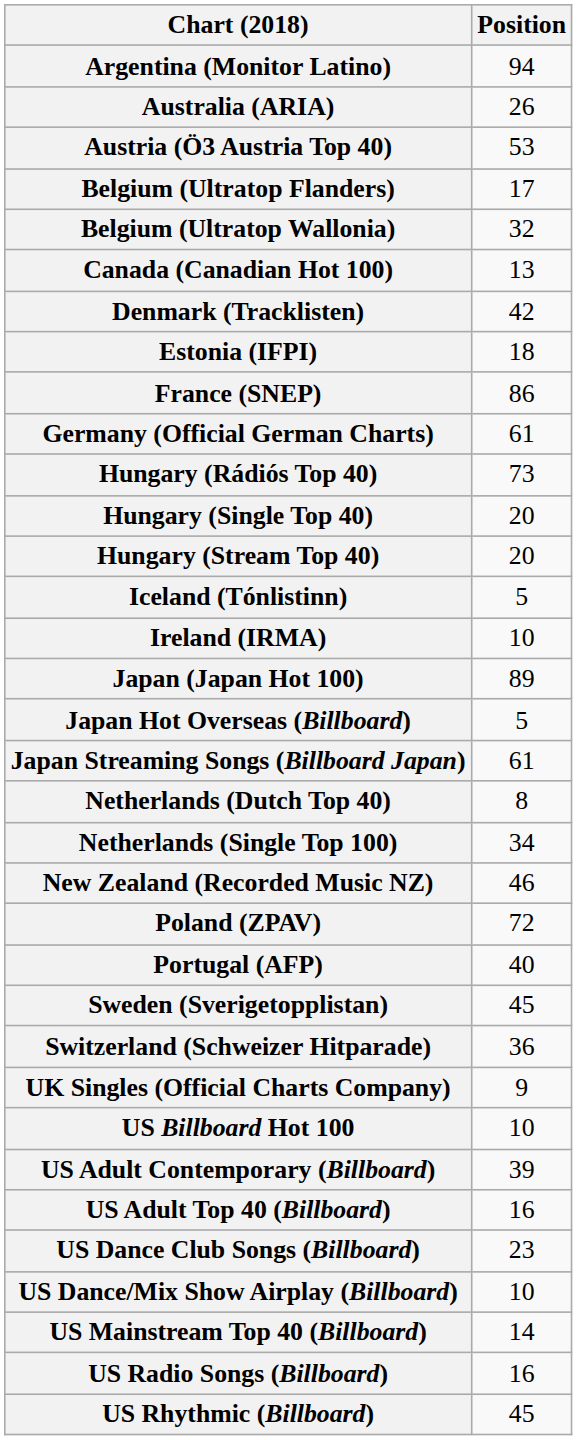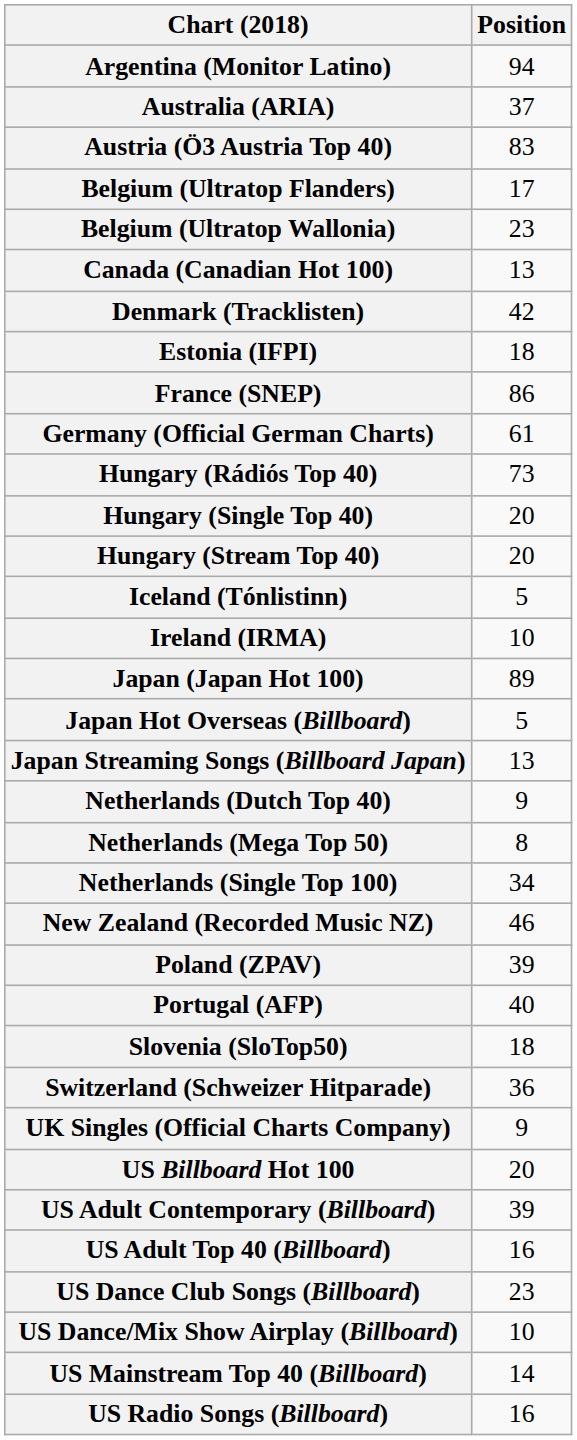 <table class="wikitable sortable plainrowheaders" style="text-align:center">
 <tr>
 <th scope="col">Chart (2018)</th>
 <th scope="col">Position</th>
 </tr>
 <tr>
 <th scope="row">Argentina (Monitor Latino)</th>
 <td>94</td>
 </tr>
 <tr>
 <th scope="row">Australia (ARIA)</th>
-<td>26</td>
+<td>37</td>
 </tr>
 <tr>
 <th scope="row">Austria (Ö3 Austria Top 40)</th>
-<td>53</td>
+<td>83</td>
 </tr>
 <tr>
 <th scope="row">Belgium (Ultratop Flanders)</th>
 <td>17</td>
 </tr>
 <tr>
 <th scope="row">Belgium (Ultratop Wallonia)</th>
-<td>32</td>
+<td>23</td>
 </tr>
 <tr>
 <th scope="row">Canada (Canadian Hot 100)</th>
 <td>13</td>
 </tr>
 <tr>
 <th scope="row">Denmark (Tracklisten)</th>
 <td>42</td>
 </tr>
 <tr>
 <th scope="row">Estonia (IFPI)</th>
 <td>18</td>
 </tr>
 <tr>
 <th scope="row">France (SNEP)</th>
 <td>86</td>
 </tr>
 <tr>
 <th scope="row">Germany (Official German Charts)</th>
 <td>61</td>
 </tr>
 <tr>
 <th scope="row">Hungary (Rádiós Top 40)</th>
 <td>73</td>
 </tr>
 <tr>
 <th scope="row">Hungary (Single Top 40)</th>
 <td>20</td>
 </tr>
 <tr>
 <th scope="row">Hungary (Stream Top 40)</th>
 <td>20</td>
 </tr>
 <tr>
 <th scope="row">Iceland (Tónlistinn)</th>
 <td>5</td>
 </tr>
 <tr>
 <th scope="row">Ireland (IRMA)</th>
 <td>10</td>
 </tr>
 <tr>
 <th scope="row">Japan (Japan Hot 100)</th>
 <td>89</td>
 </tr>
 <tr>
 <th scope="row">Japan Hot Overseas (<em>Billboard</em>)</th>
 <td>5</td>
 </tr>
 <tr>
 <th scope="row">Japan Streaming Songs (<em>Billboard Japan</em>)</th>
-<td>61</td>
+<td>13</td>
 </tr>
 <tr>
 <th scope="row">Netherlands (Dutch Top 40)</th>
+<td>9</td>
+</tr>
+<tr>
+<th scope="row">Netherlands (Mega Top 50)</th>
 <td>8</td>
 </tr>
 <tr>
 <th scope="row">Netherlands (Single Top 100)</th>
 <td>34</td>
 </tr>
 <tr>
 <th scope="row">New Zealand (Recorded Music NZ)</th>
 <td>46</td>
 </tr>
 <tr>
 <th scope="row">Poland (ZPAV)</th>
-<td>72</td>
+<td>39</td>
 </tr>
 <tr>
 <th scope="row">Portugal (AFP)</th>
 <td>40</td>
 </tr>
 <tr>
-<th scope="row">Sweden (Sverigetopplistan)</th>
-<td>45</td>
+<th scope="row">Slovenia (SloTop50)</th>
+<td>18</td>
 </tr>
 <tr>
 <th scope="row">Switzerland (Schweizer Hitparade)</th>
 <td>36</td>
 </tr>
 <tr>
 <th scope="row">UK Singles (Official Charts Company)</th>
 <td>9</td>
 </tr>
 <tr>
 <th scope="row">US <em>Billboard</em> Hot 100</th>
-<td>10</td>
+<td>20</td>
 </tr>
 <tr>
 <th scope="row">US Adult Contemporary (<em>Billboard</em>)</th>
 <td>39</td>
 </tr>
 <tr>
 <th scope="row">US Adult Top 40 (<em>Billboard</em>)</th>
 <td>16</td>
 </tr>
 <tr>
 <th scope="row">US Dance Club Songs (<em>Billboard</em>)</th>
 <td>23</td>
 </tr>
 <tr>
 <th scope="row">US Dance/Mix Show Airplay (<em>Billboard</em>)</th>
 <td>10</td>
 </tr>
 <tr>
 <th scope="row">US Mainstream Top 40 (<em>Billboard</em>)</th>
 <td>14</td>
 </tr>
 <tr>
 <th scope="row">US Radio Songs (<em>Billboard</em>)</th>
 <td>16</td>
 </tr>
-<tr>
-<th scope="row">US Rhythmic (<em>Billboard</em>)</th>
-<td>45</td>
-</tr>
 </table>
